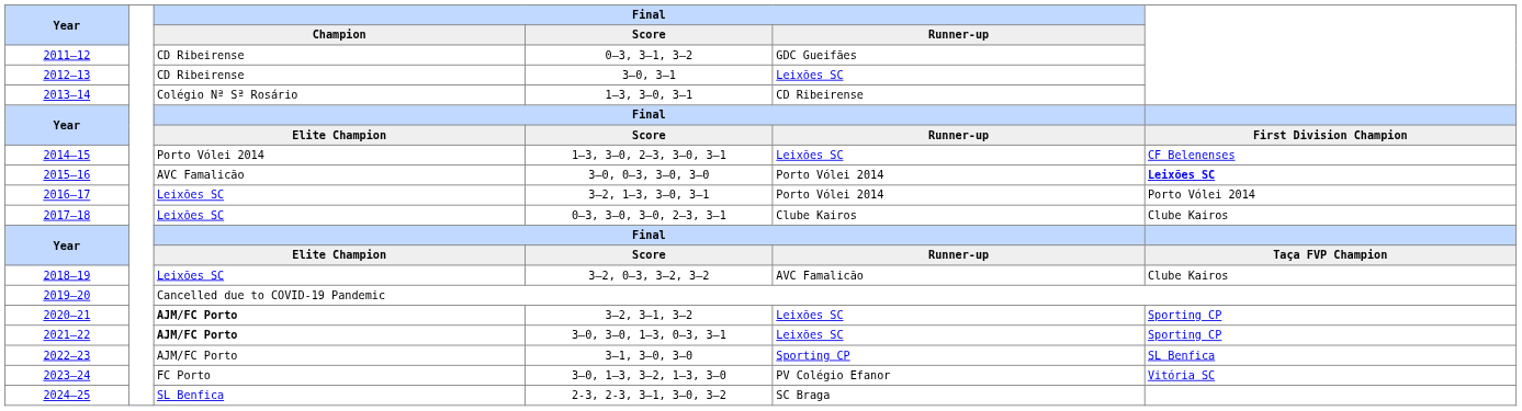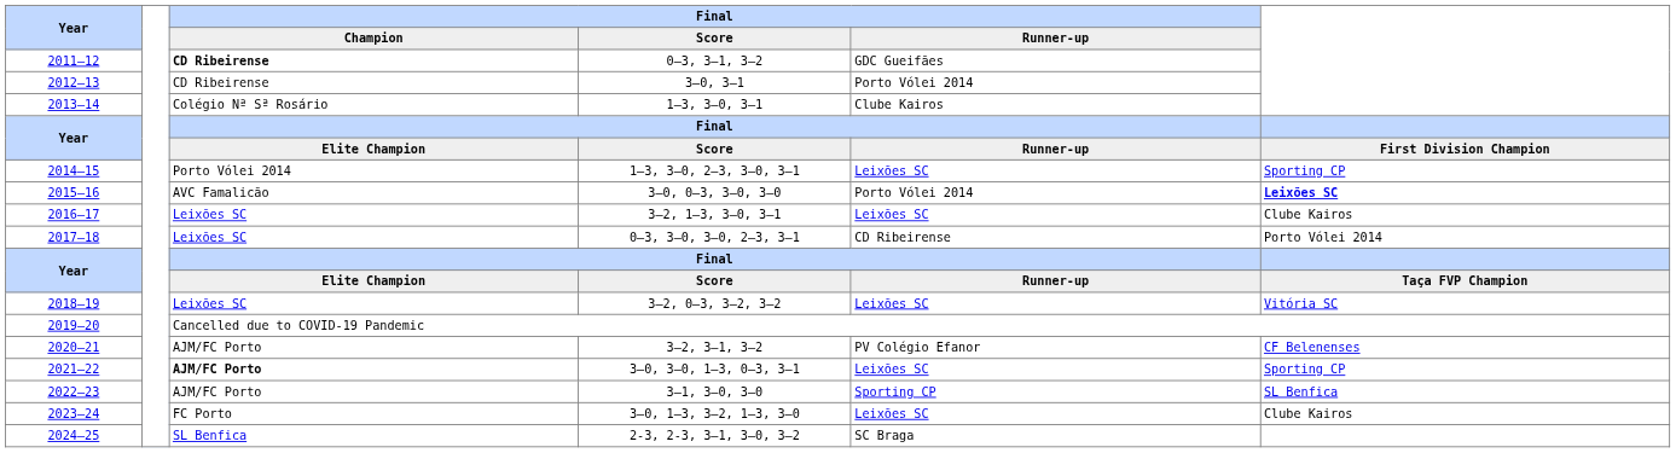 <table border=1 style="border-collapse:collapse; font-size:90%;" cellpadding=3 cellspacing=0 width=100%>
 <tr style="background: #C1D8FF">
 <th rowspan=2 width=5%>Year</th>
 <td width=1% rowspan=20 style="background: #ffffff"></td>
 <th colspan=3>Final</th>
 </tr>
 <tr style="background: #EFEFEF">
 <th width=15%>Champion</th>
 <th width=10%>Score</th>
 <th width=15%>Runner-up</th>
 </tr>
 <tr>
 <td align=center><a href='#'>2011–12</a></td>
-<td>CD Ribeirense</td>
+<td><strong>CD Ribeirense</strong></td>
 <td align=center>0–3, 3–1, 3–2</td>
 <td>GDC Gueifães</td>
 </tr>
 <tr>
 <td align=center><a href='#'>2012–13</a></td>
 <td>CD Ribeirense</td>
 <td align=center>3–0, 3–1</td>
-<td><a href='#'>Leixões SC</a></td>
+<td>Porto Vólei 2014</td>
 </tr>
 <tr>
 <td align=center><a href='#'>2013–14</a></td>
 <td>Colégio Nª Sª Rosário</td>
 <td align=center>1–3, 3–0, 3–1</td>
-<td>CD Ribeirense</td>
+<td>Clube Kairos</td>
 </tr>
 <tr style="background: #C1D8FF">
 <th rowspan=2 width=5%>Year</th>
 <th colspan=3>Final</th>
 <td></td>
 </tr>
 <tr style="background: #EFEFEF">
 <th width=15%>Elite Champion</th>
 <th width=7%>Score</th>
 <th width=15%>Runner-up</th>
 <th width=15%>First Division Champion</th>
 </tr>
 <tr>
 <td align=center><a href='#'>2014–15</a></td>
 <td>Porto Vólei 2014</td>
 <td align=center>1–3, 3–0, 2–3, 3–0, 3–1</td>
 <td><a href='#'>Leixões SC</a></td>
-<td><a href='#'>CF Belenenses</a></td>
+<td><a href='#'>Sporting CP</a></td>
 </tr>
 <tr>
 <td align=center><a href='#'>2015–16</a></td>
 <td>AVC Famalicão</td>
 <td align=center>3–0, 0–3, 3–0, 3–0</td>
 <td>Porto Vólei 2014</td>
 <td><strong><a href='#'>Leixões SC</a></strong></td>
 </tr>
 <tr>
 <td align=center><a href='#'>2016–17</a></td>
 <td><a href='#'>Leixões SC</a></td>
 <td align=center>3–2, 1–3, 3–0, 3–1</td>
-<td>Porto Vólei 2014</td>
-<td>Porto Vólei 2014</td>
+<td><a href='#'>Leixões SC</a></td>
+<td>Clube Kairos</td>
 </tr>
 <tr>
 <td align=center><a href='#'>2017–18</a></td>
 <td><a href='#'>Leixões SC</a></td>
 <td align=center>0–3, 3–0, 3–0, 2–3, 3–1</td>
-<td>Clube Kairos</td>
-<td>Clube Kairos</td>
+<td>CD Ribeirense</td>
+<td>Porto Vólei 2014</td>
 </tr>
 <tr style="background: #C1D8FF">
 <th rowspan=2 width=5%>Year</th>
 <th colspan=3>Final</th>
 <td></td>
 </tr>
 <tr style="background: #EFEFEF">
 <th width=15%>Elite Champion</th>
 <th width=7%>Score</th>
 <th width=15%>Runner-up</th>
 <th width=15%>Taça FVP Champion</th>
 </tr>
 <tr>
 <td align=center><a href='#'>2018–19</a></td>
 <td><a href='#'>Leixões SC</a></td>
 <td align=center>3–2, 0–3, 3–2, 3–2</td>
-<td>AVC Famalicão</td>
-<td>Clube Kairos</td>
+<td><a href='#'>Leixões SC</a></td>
+<td><a href='#'>Vitória SC</a></td>
 </tr>
 <tr>
 <td align=center><a href='#'>2019–20</a></td>
 <td colspan=4>Cancelled due to COVID-19 Pandemic</td>
 </tr>
 <tr>
 <td align=center><a href='#'>2020–21</a></td>
-<td><strong>AJM/FC Porto</strong></td>
+<td>AJM/FC Porto</td>
 <td align=center>3–2, 3–1, 3–2</td>
-<td><a href='#'>Leixões SC</a></td>
-<td><a href='#'>Sporting CP</a></td>
+<td>PV Colégio Efanor</td>
+<td><a href='#'>CF Belenenses</a></td>
 </tr>
 <tr>
 <td align=center><a href='#'>2021–22</a></td>
 <td><strong>AJM/FC Porto</strong></td>
 <td align=center>3–0, 3–0, 1–3, 0–3, 3–1</td>
 <td><a href='#'>Leixões SC</a></td>
 <td><a href='#'>Sporting CP</a></td>
 </tr>
 <tr>
 <td align=center><a href='#'>2022–23</a></td>
 <td>AJM/FC Porto</td>
 <td align=center>3–1, 3–0, 3–0</td>
 <td><a href='#'>Sporting CP</a></td>
 <td><a href='#'>SL Benfica</a></td>
 </tr>
 <tr>
 <td align=center><a href='#'>2023–24</a></td>
 <td>FC Porto</td>
 <td align=center>3–0, 1–3, 3–2, 1–3, 3–0</td>
-<td>PV Colégio Efanor</td>
-<td><a href='#'>Vitória SC</a></td>
+<td><a href='#'>Leixões SC</a></td>
+<td>Clube Kairos</td>
 </tr>
 <tr>
 <td align=center><a href='#'>2024–25</a></td>
 <td><a href='#'>SL Benfica</a></td>
 <td align=center>2-3, 2-3, 3–1, 3–0, 3–2</td>
 <td>SC Braga</td>
 <td></td>
 </tr>
 </table>
